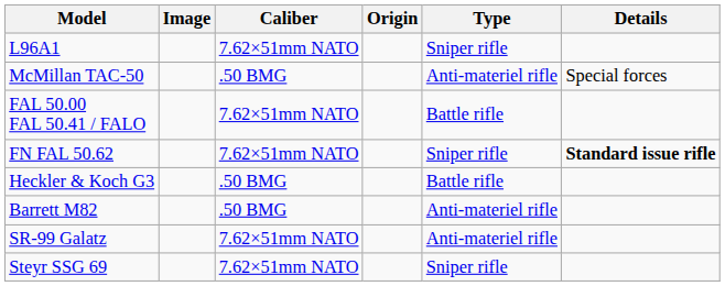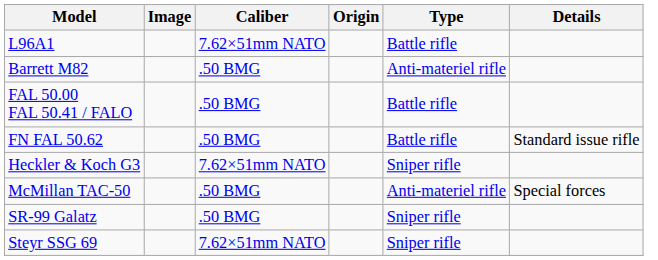 <table class="wikitable">
 <tr bgco>
 <th>Model</th>
 <th>Image</th>
 <th>Caliber</th>
 <th>Origin</th>
 <th>Type</th>
 <th>Details</th>
 </tr>
 <tr>
 <td><a href='#'>L96A1</a></td>
+<td></td>
+<td><a href='#'>7.62×51mm NATO</a></td>
+<td></td>
+<td><a href='#'>Battle rifle</a></td>
+<td></td>
+</tr>
+<tr>
+<td><a href='#'>Barrett M82</a></td>
+<td></td>
+<td><a href='#'>.50 BMG</a></td>
+<td></td>
+<td><a href='#'>Anti-materiel rifle</a></td>
+<td></td>
+</tr>
+<tr>
+<td><a href='#'>FAL 50.00<br>FAL 50.41 / FALO</a></td>
+<td></td>
+<td><a href='#'>.50 BMG</a></td>
+<td></td>
+<td><a href='#'>Battle rifle</a></td>
+<td></td>
+</tr>
+<tr>
+<td><a href='#'>FN FAL 50.62</a></td>
+<td></td>
+<td><a href='#'>.50 BMG</a></td>
+<td></td>
+<td><a href='#'>Battle rifle</a></td>
+<td>Standard issue rifle</td>
+</tr>
+<tr>
+<td><a href='#'>Heckler & Koch G3</a></td>
 <td></td>
 <td><a href='#'>7.62×51mm NATO</a></td>
 <td></td>
 <td><a href='#'>Sniper rifle</a></td>
 <td></td>
 </tr>
 <tr>
 <td><a href='#'>McMillan TAC-50</a></td>
 <td></td>
 <td><a href='#'>.50 BMG</a></td>
 <td></td>
 <td><a href='#'>Anti-materiel rifle</a></td>
 <td>Special forces</td>
 </tr>
 <tr>
-<td><a href='#'>FAL 50.00<br>FAL 50.41 / FALO</a></td>
-<td></td>
-<td><a href='#'>7.62×51mm NATO</a></td>
-<td></td>
-<td><a href='#'>Battle rifle</a></td>
-<td></td>
-</tr>
-<tr>
-<td><a href='#'>FN FAL 50.62</a></td>
-<td></td>
-<td><a href='#'>7.62×51mm NATO</a></td>
-<td></td>
-<td><a href='#'>Sniper rifle</a></td>
-<td><strong>Standard issue rifle</strong></td>
-</tr>
-<tr>
-<td><a href='#'>Heckler & Koch G3</a></td>
+<td><a href='#'>SR-99 Galatz</a></td>
 <td></td>
 <td><a href='#'>.50 BMG</a></td>
 <td></td>
-<td><a href='#'>Battle rifle</a></td>
-<td></td>
-</tr>
-<tr>
-<td><a href='#'>Barrett M82</a></td>
-<td></td>
-<td><a href='#'>.50 BMG</a></td>
-<td></td>
-<td><a href='#'>Anti-materiel rifle</a></td>
-<td></td>
-</tr>
-<tr>
-<td><a href='#'>SR-99 Galatz</a></td>
-<td></td>
-<td><a href='#'>7.62×51mm NATO</a></td>
-<td></td>
-<td><a href='#'>Anti-materiel rifle</a></td>
+<td><a href='#'>Sniper rifle</a></td>
 <td></td>
 </tr>
 <tr>
 <td><a href='#'>Steyr SSG 69</a></td>
 <td></td>
 <td><a href='#'>7.62×51mm NATO</a></td>
 <td></td>
 <td><a href='#'>Sniper rifle</a></td>
 <td></td>
 </tr>
 </table>
